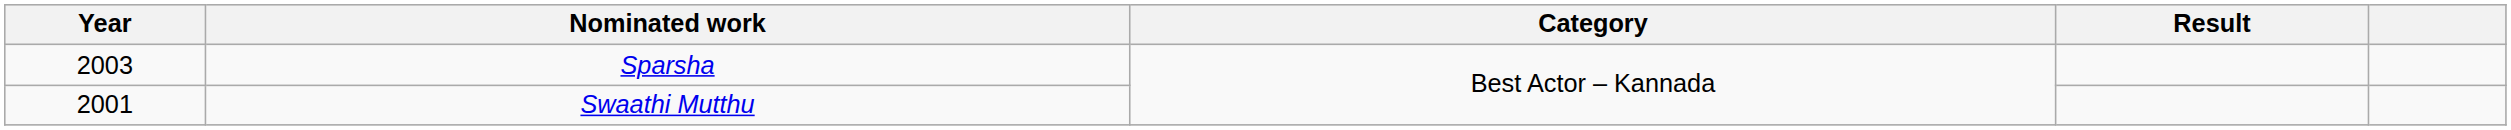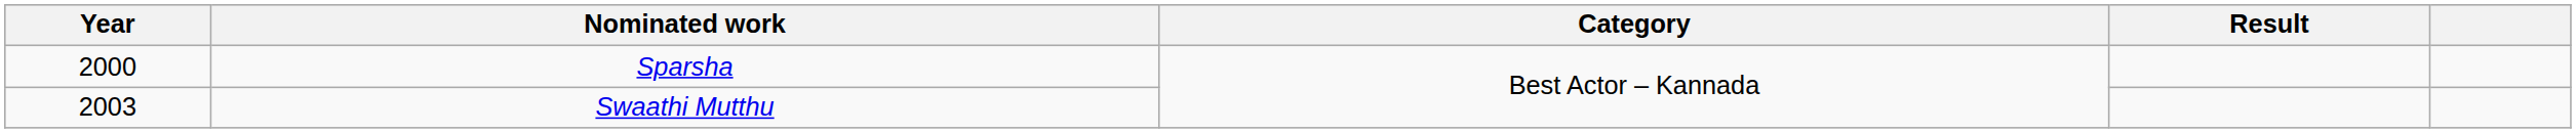 <table class="wikitable" width=100%>
 <tr>
 <th width=8%>Year</th>
 <th width=37%>Nominated work</th>
 <th width=37%>Category</th>
 <th width=12.5%>Result</th>
 <th width=5.5%></th>
 </tr>
 <tr>
-<td style="text-align:center;">2003</td>
+<td style="text-align:center;">2000</td>
 <td style="text-align:center;"><em><a href='#'>Sparsha</a></em></td>
 <td rowspan="2" style="text-align:center;">Best Actor – Kannada</td>
 <td></td>
 <td style="text-align:center;"></td>
 </tr>
 <tr>
-<td style="text-align:center;">2001</td>
+<td style="text-align:center;">2003</td>
 <td style="text-align:center;"><em><a href='#'>Swaathi Mutthu</a></em></td>
 <td></td>
 <td style="text-align:center;"></td>
 </tr>
 </table>
